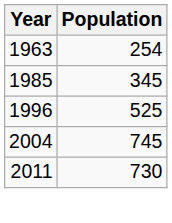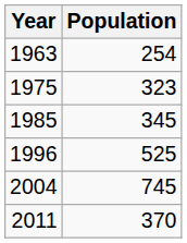 <table class="wikitable" style="line-height:1.1em;">
 <tr>
 <th>Year</th>
 <th>Population</th>
 </tr>
 <tr align="right">
 <td>1963</td>
 <td>254</td>
+</tr>
+<tr align="right">
+<td>1975</td>
+<td>323</td>
 </tr>
 <tr align="right">
 <td>1985</td>
 <td>345</td>
 </tr>
 <tr align="right">
 <td>1996</td>
 <td>525</td>
 </tr>
 <tr align="right">
 <td>2004</td>
 <td>745</td>
 </tr>
 <tr align="right">
 <td>2011</td>
-<td>730</td>
+<td>370</td>
 </tr>
 </table>
